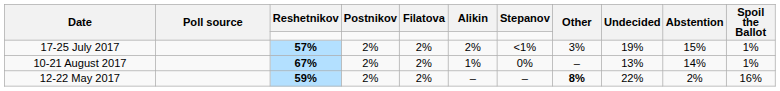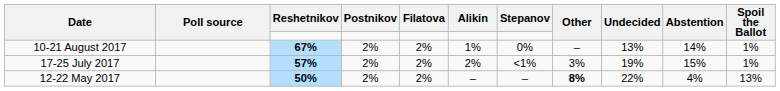 <table class=wikitable style="font-size:95%; line-height:14px; text-align:center">
 <tr>
 <th style=width:200px; rowspan=2>Date</th>
 <th style=width:150px; rowspan=2>Poll source</th>
 <th style=width:60px>Reshetnikov</th>
 <th style=width:60px>Postnikov</th>
 <th style=width:60px>Filatova</th>
 <th style=width:60px>Alikin</th>
 <th style=width:60px>Stepanov</th>
 <th style="width:60px;" rowspan=2>Other</th>
 <th style="width:60px;" rowspan=2>Undecided</th>
 <th style="width:60px;" rowspan=2>Abstention</th>
 <th style="width:60px;" rowspan=2>Spoil the Ballot</th>
 </tr>
 <tr>
 <td bgcolor=></td>
 <td bgcolor=></td>
 <td bgcolor=></td>
 <td bgcolor=></td>
 <td bgcolor=></td>
 </tr>
 <tr>
+<td>10-21 August 2017</td>
+<td></td>
+<td style="background:#B3E0FF"><strong>67%</strong></td>
+<td>2%</td>
+<td>2%</td>
+<td>1%</td>
+<td>0%</td>
+<td>–</td>
+<td>13%</td>
+<td>14%</td>
+<td>1%</td>
+</tr>
+<tr>
 <td>17-25 July 2017</td>
 <td></td>
 <td style="background:#B3E0FF"><strong>57%</strong></td>
 <td>2%</td>
 <td>2%</td>
 <td>2%</td>
 <td><1%</td>
 <td>3%</td>
 <td>19%</td>
 <td>15%</td>
 <td>1%</td>
 </tr>
 <tr>
-<td>10-21 August 2017</td>
-<td></td>
-<td style="background:#B3E0FF"><strong>67%</strong></td>
-<td>2%</td>
-<td>2%</td>
-<td>1%</td>
-<td>0%</td>
-<td>–</td>
-<td>13%</td>
-<td>14%</td>
-<td>1%</td>
-</tr>
-<tr>
 <td>12-22 May 2017</td>
 <td></td>
-<td style="background:#B3E0FF"><strong>59%</strong></td>
+<td style="background:#B3E0FF"><strong>50%</strong></td>
 <td>2%</td>
 <td>2%</td>
 <td>–</td>
 <td>–</td>
 <td><strong>8%</strong></td>
 <td>22%</td>
-<td>2%</td>
-<td>16%</td>
+<td>4%</td>
+<td>13%</td>
 </tr>
 </table>
